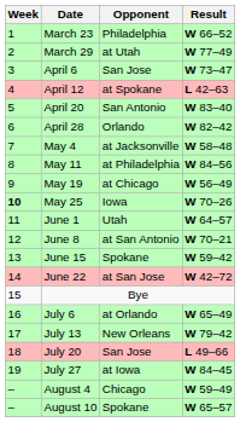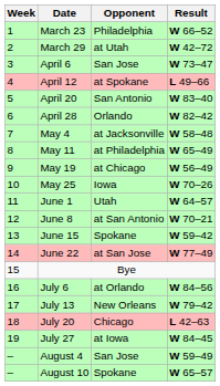 <table class="wikitable">
 <tr>
 <th>Week</th>
 <th>Date</th>
 <th>Opponent</th>
 <th>Result</th>
 </tr>
 <tr bgcolor="#bbffbb">
 <td>1</td>
 <td>March 23</td>
 <td>Philadelphia</td>
 <td><strong>W</strong> 66–52</td>
 </tr>
 <tr bgcolor="#bbffbb">
 <td>2</td>
 <td>March 29</td>
 <td>at Utah</td>
-<td><strong>W</strong> 77–49</td>
+<td><strong>W</strong> 42–72</td>
 </tr>
 <tr bgcolor="#bbffbb">
 <td>3</td>
 <td>April 6</td>
 <td>San Jose</td>
 <td><strong>W</strong> 73–47</td>
 </tr>
 <tr bgcolor="#ffbbbb">
 <td>4</td>
 <td>April 12</td>
 <td>at Spokane</td>
-<td><strong>L</strong> 42–63</td>
+<td><strong>L</strong> 49–66</td>
 </tr>
 <tr bgcolor="#bbffbb">
 <td>5</td>
 <td>April 20</td>
 <td>San Antonio</td>
 <td><strong>W</strong> 83–40</td>
 </tr>
 <tr bgcolor="#bbffbb">
 <td>6</td>
 <td>April 28</td>
 <td>Orlando</td>
 <td><strong>W</strong> 82–42</td>
 </tr>
 <tr bgcolor="#bbffbb">
 <td>7</td>
 <td>May 4</td>
 <td>at Jacksonville</td>
 <td><strong>W</strong> 58–48</td>
 </tr>
 <tr bgcolor="#bbffbb">
 <td>8</td>
 <td>May 11</td>
 <td>at Philadelphia</td>
-<td><strong>W</strong> 84–56</td>
+<td><strong>W</strong> 65–49</td>
 </tr>
 <tr bgcolor="#bbffbb">
 <td>9</td>
 <td>May 19</td>
 <td>at Chicago</td>
 <td><strong>W</strong> 56–49</td>
 </tr>
 <tr bgcolor="#bbffbb">
-<td><strong>10</strong></td>
+<td>10</td>
 <td>May 25</td>
 <td>Iowa</td>
 <td><strong>W</strong> 70–26</td>
 </tr>
 <tr bgcolor="#bbffbb">
 <td>11</td>
 <td>June 1</td>
 <td>Utah</td>
 <td><strong>W</strong> 64–57</td>
 </tr>
 <tr bgcolor="#bbffbb">
 <td>12</td>
 <td>June 8</td>
 <td>at San Antonio</td>
 <td><strong>W</strong> 70–21</td>
 </tr>
 <tr bgcolor="#bbffbb">
 <td>13</td>
 <td>June 15</td>
 <td>Spokane</td>
 <td><strong>W</strong> 59–42</td>
 </tr>
 <tr bgcolor="#ffbbbb">
 <td>14</td>
 <td>June 22</td>
 <td>at San Jose</td>
-<td><strong>W</strong> 42–72</td>
+<td><strong>W</strong> 77–49</td>
 </tr>
 <tr>
 <td>15</td>
 <td colspan="3" align="center">Bye</td>
 </tr>
 <tr bgcolor="#bbffbb">
 <td>16</td>
 <td>July 6</td>
 <td>at Orlando</td>
-<td><strong>W</strong> 65–49</td>
+<td><strong>W</strong> 84–56</td>
 </tr>
 <tr bgcolor="#bbffbb">
 <td>17</td>
 <td>July 13</td>
 <td>New Orleans</td>
 <td><strong>W</strong> 79–42</td>
 </tr>
 <tr bgcolor="#ffbbbb">
 <td>18</td>
 <td>July 20</td>
-<td>San Jose</td>
-<td><strong>L</strong> 49–66</td>
+<td>Chicago</td>
+<td><strong>L</strong> 42–63</td>
 </tr>
 <tr bgcolor="#bbffbb">
 <td>19</td>
 <td>July 27</td>
 <td>at Iowa</td>
 <td><strong>W</strong> 84–45</td>
 </tr>
 <tr bgcolor="#bbffbb">
 <td>–</td>
 <td>August 4</td>
-<td>Chicago</td>
+<td>San Jose</td>
 <td><strong>W</strong> 59–49</td>
 </tr>
 <tr bgcolor="#bbffbb">
 <td>–</td>
 <td>August 10</td>
 <td>Spokane</td>
 <td><strong>W</strong> 65–57</td>
 </tr>
 </table>
